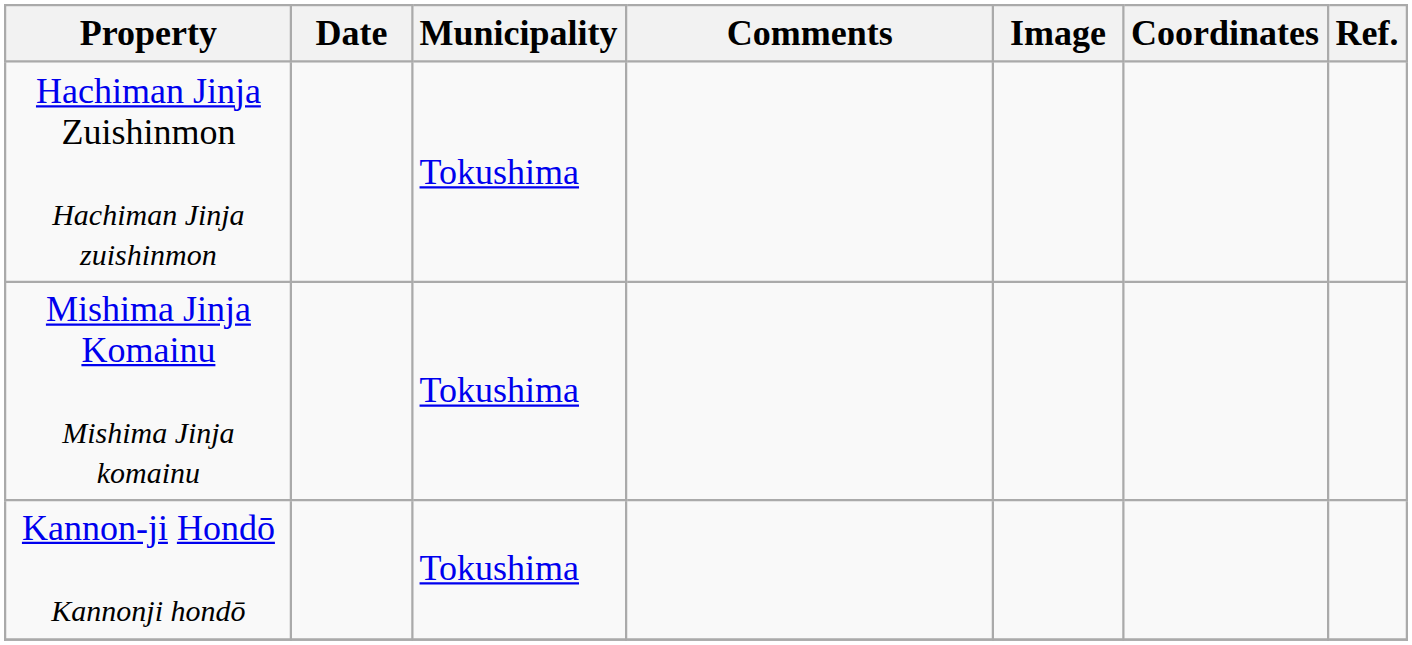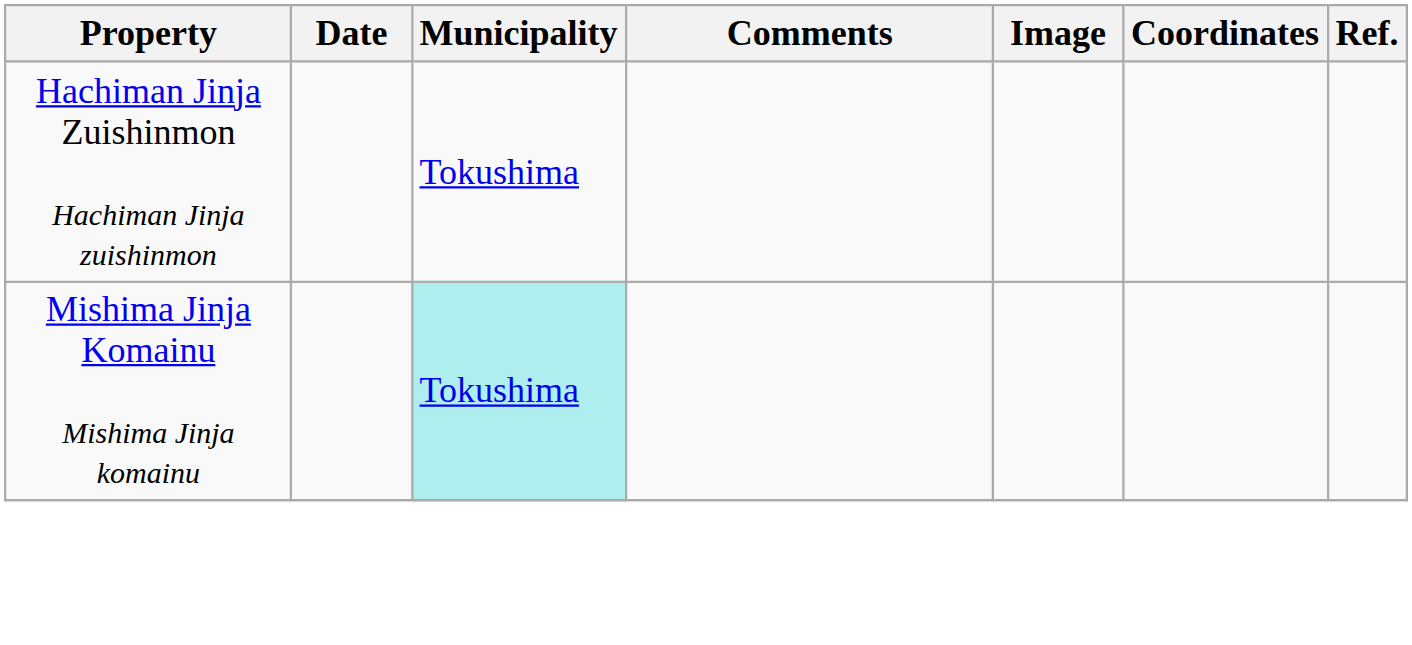 <table class="wikitable sortable"  style="width:100%;">
 <tr>
 <th width="25%" align="left">Property</th>
 <th width="10%" align="left">Date</th>
 <th width="10%" align="left">Municipality</th>
 <th width="35%" align="left" class="unsortable">Comments</th>
 <th width="10%" align="left" class="unsortable">Image</th>
 <th width="5%" align="left" class="unsortable">Coordinates</th>
 <th width="5%" align="left" class="unsortable">Ref.</th>
 </tr>
 <tr>
 <td align="center"><a href='#'>Hachiman Jinja</a> Zuishinmon<br><br><small><em>Hachiman Jinja zuishinmon</em></small></td>
 <td></td>
 <td><a href='#'>Tokushima</a></td>
 <td></td>
 <td></td>
 <td></td>
 <td></td>
 </tr>
 <tr>
 <td align="center"><a href='#'>Mishima Jinja</a> <a href='#'>Komainu</a><br><br><small><em>Mishima Jinja komainu</em></small></td>
 <td></td>
-<td><a href='#'>Tokushima</a></td>
-<td></td>
-<td></td>
-<td></td>
-<td></td>
-</tr>
-<tr>
-<td align="center"><a href='#'>Kannon-ji</a> <a href='#'>Hondō</a><br><br><small><em>Kannonji hondō</em></small></td>
-<td></td>
-<td><a href='#'>Tokushima</a></td>
+<td style="background: paleturquoise;"><a href='#'>Tokushima</a></td>
 <td></td>
 <td></td>
 <td></td>
 <td></td>
 </tr>
 <tr>
 </tr>
 </table>
